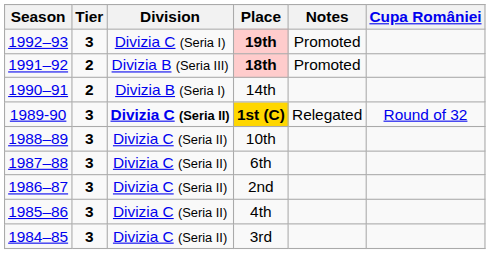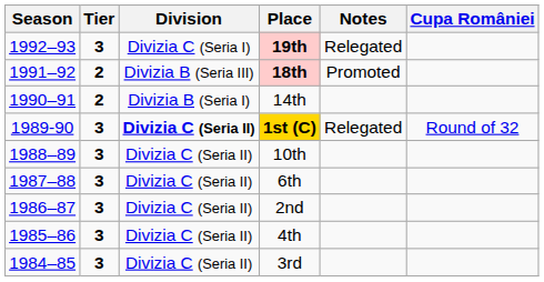 <table class="wikitable" style="text-align:center; font-size:90%">
 <tr>
 <th>Season</th>
 <th>Tier</th>
 <th>Division</th>
 <th>Place</th>
 <th>Notes</th>
 <th><a href='#'>Cupa României</a></th>
 </tr>
 <tr>
 <td><a href='#'>1992–93</a></td>
 <td><strong>3</strong></td>
 <td><a href='#'>Divizia C</a> <small>(Seria I)</small></td>
 <td align=center bgcolor=#FFCCCC><strong>19th</strong></td>
-<td>Promoted</td>
+<td>Relegated</td>
 <td></td>
 </tr>
 <tr>
 <td><a href='#'>1991–92</a></td>
 <td><strong>2</strong></td>
 <td><a href='#'>Divizia B</a> <small>(Seria III)</small></td>
 <td align=center bgcolor=#FFCCCC><strong>18th</strong></td>
 <td>Promoted</td>
 <td></td>
 </tr>
 <tr>
 <td><a href='#'>1990–91</a></td>
 <td><strong>2</strong></td>
 <td><a href='#'>Divizia B</a> <small>(Seria I)</small></td>
 <td>14th</td>
 <td></td>
 <td></td>
 </tr>
 <tr>
 <td><a href='#'>1989-90</a></td>
 <td><strong>3</strong></td>
 <td><strong><a href='#'>Divizia C</a> <small>(Seria II)</small></strong></td>
 <td align=center bgcolor=gold><strong>1st (C)</strong></td>
 <td>Relegated</td>
 <td><a href='#'>Round of 32</a></td>
 </tr>
 <tr>
 <td><a href='#'>1988–89</a></td>
 <td><strong>3</strong></td>
 <td><a href='#'>Divizia C</a> <small>(Seria II)</small></td>
 <td>10th</td>
 <td></td>
 <td></td>
 </tr>
 <tr>
 <td><a href='#'>1987–88</a></td>
 <td><strong>3</strong></td>
 <td><a href='#'>Divizia C</a> <small>(Seria II)</small></td>
 <td>6th</td>
 <td></td>
 <td></td>
 </tr>
 <tr>
 <td><a href='#'>1986–87</a></td>
 <td><strong>3</strong></td>
 <td><a href='#'>Divizia C</a> <small>(Seria II)</small></td>
 <td>2nd</td>
 <td></td>
 <td></td>
 </tr>
 <tr>
 <td><a href='#'>1985–86</a></td>
 <td><strong>3</strong></td>
 <td><a href='#'>Divizia C</a> <small>(Seria II)</small></td>
 <td>4th</td>
 <td></td>
 <td></td>
 </tr>
 <tr>
 <td><a href='#'>1984–85</a></td>
 <td><strong>3</strong></td>
 <td><a href='#'>Divizia C</a> <small>(Seria II)</small></td>
 <td>3rd</td>
 <td></td>
 <td></td>
 </tr>
 </table>
